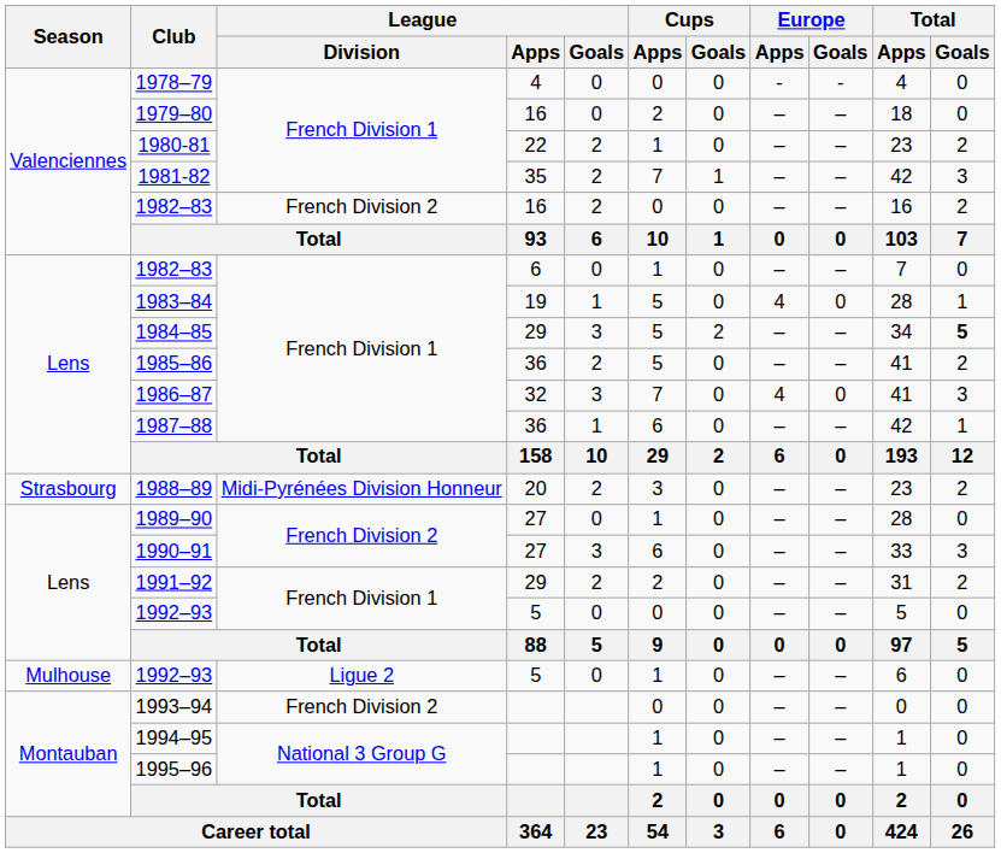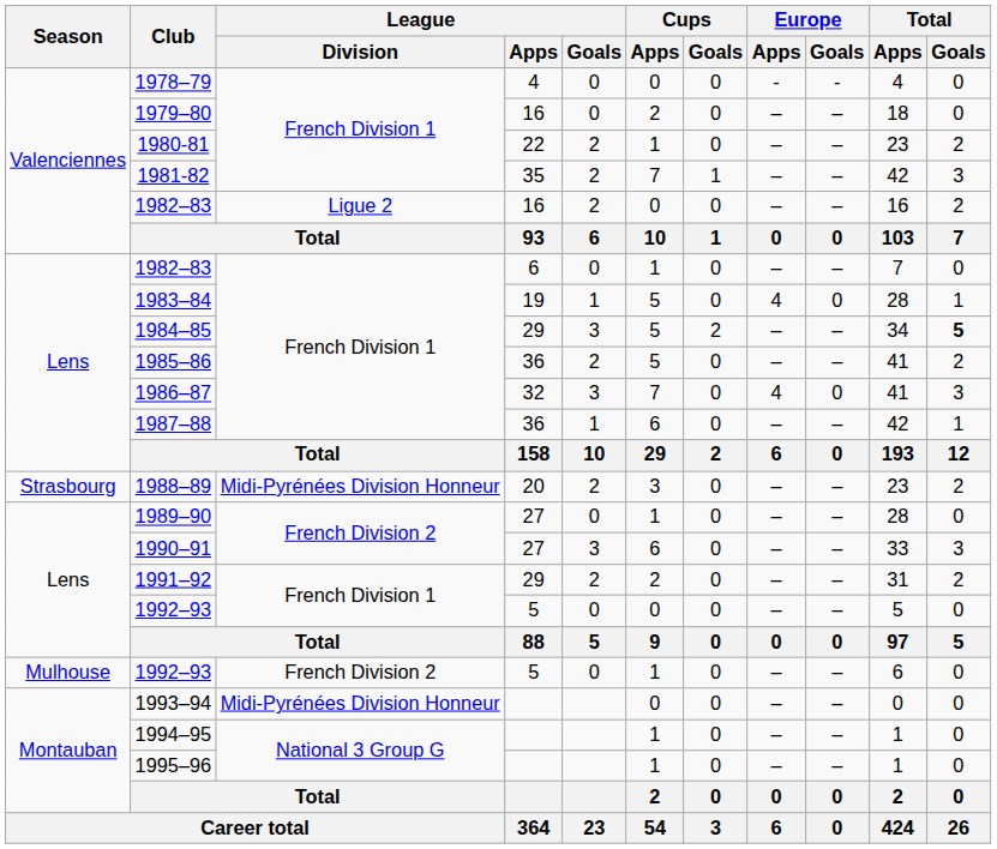 <table class="wikitable" style="text-align:center">
 <tr>
 <th rowspan="2">Season</th>
 <th rowspan="2">Club</th>
 <th colspan="3">League</th>
 <th colspan="2">Cups</th>
 <th colspan="2"><a href='#'>Europe</a></th>
 <th colspan="2">Total</th>
 </tr>
 <tr>
 <th>Division</th>
 <th>Apps</th>
 <th>Goals</th>
 <th>Apps</th>
 <th>Goals</th>
 <th>Apps</th>
 <th>Goals</th>
 <th>Apps</th>
 <th>Goals</th>
 </tr>
 <tr>
 <td rowspan="6"><a href='#'>Valenciennes</a></td>
 <td><a href='#'>1978–79</a></td>
 <td rowspan="4"><a href='#'>French Division 1</a></td>
 <td>4</td>
 <td>0</td>
 <td>0</td>
 <td>0</td>
 <td>-</td>
 <td>-</td>
 <td>4</td>
 <td>0</td>
 </tr>
 <tr>
 <td><a href='#'>1979–80</a></td>
 <td>16</td>
 <td>0</td>
 <td>2</td>
 <td>0</td>
 <td>–</td>
 <td>–</td>
 <td>18</td>
 <td>0</td>
 </tr>
 <tr>
 <td><a href='#'>1980-81</a></td>
 <td>22</td>
 <td>2</td>
 <td>1</td>
 <td>0</td>
 <td>–</td>
 <td>–</td>
 <td>23</td>
 <td>2</td>
 </tr>
 <tr>
 <td><a href='#'>1981-82</a></td>
 <td>35</td>
 <td>2</td>
 <td>7</td>
 <td>1</td>
 <td>–</td>
 <td>–</td>
 <td>42</td>
 <td>3</td>
 </tr>
 <tr>
 <td><a href='#'>1982–83</a></td>
-<td>French Division 2</td>
+<td><a href='#'>Ligue 2</a></td>
 <td>16</td>
 <td>2</td>
 <td>0</td>
 <td>0</td>
 <td>–</td>
 <td>–</td>
 <td>16</td>
 <td>2</td>
 </tr>
 <tr>
 <th colspan="2">Total</th>
 <th>93</th>
 <th>6</th>
 <th>10</th>
 <th>1</th>
 <th>0</th>
 <th>0</th>
 <th>103</th>
 <th>7</th>
 </tr>
 <tr>
 <td rowspan="7"><a href='#'>Lens</a></td>
 <td><a href='#'>1982–83</a></td>
 <td rowspan="6">French Division 1</td>
 <td>6</td>
 <td>0</td>
 <td>1</td>
 <td>0</td>
 <td>–</td>
 <td>–</td>
 <td>7</td>
 <td>0</td>
 </tr>
 <tr>
 <td><a href='#'>1983–84</a></td>
 <td>19</td>
 <td>1</td>
 <td>5</td>
 <td>0</td>
 <td>4</td>
 <td>0</td>
 <td>28</td>
 <td>1</td>
 </tr>
 <tr>
 <td><a href='#'>1984–85</a></td>
 <td>29</td>
 <td>3</td>
 <td>5</td>
 <td>2</td>
 <td>–</td>
 <td>–</td>
 <td>34</td>
 <td><strong>5</strong></td>
 </tr>
 <tr>
 <td><a href='#'>1985–86</a></td>
 <td>36</td>
 <td>2</td>
 <td>5</td>
 <td>0</td>
 <td>–</td>
 <td>–</td>
 <td>41</td>
 <td>2</td>
 </tr>
 <tr>
 <td><a href='#'>1986–87</a></td>
 <td>32</td>
 <td>3</td>
 <td>7</td>
 <td>0</td>
 <td>4</td>
 <td>0</td>
 <td>41</td>
 <td>3</td>
 </tr>
 <tr>
 <td><a href='#'>1987–88</a></td>
 <td>36</td>
 <td>1</td>
 <td>6</td>
 <td>0</td>
 <td>–</td>
 <td>–</td>
 <td>42</td>
 <td>1</td>
 </tr>
 <tr>
 <th colspan="2">Total</th>
 <th>158</th>
 <th>10</th>
 <th>29</th>
 <th>2</th>
 <th>6</th>
 <th>0</th>
 <th>193</th>
 <th>12</th>
 </tr>
 <tr>
 <td><a href='#'>Strasbourg</a></td>
 <td><a href='#'>1988–89</a></td>
 <td><a href='#'>Midi-Pyrénées Division Honneur</a></td>
 <td>20</td>
 <td>2</td>
 <td>3</td>
 <td>0</td>
 <td>–</td>
 <td>–</td>
 <td>23</td>
 <td>2</td>
 </tr>
 <tr>
 <td rowspan="5">Lens</td>
 <td><a href='#'>1989–90</a></td>
 <td rowspan="2"><a href='#'>French Division 2</a></td>
 <td>27</td>
 <td>0</td>
 <td>1</td>
 <td>0</td>
 <td>–</td>
 <td>–</td>
 <td>28</td>
 <td>0</td>
 </tr>
 <tr>
 <td><a href='#'>1990–91</a></td>
 <td>27</td>
 <td>3</td>
 <td>6</td>
 <td>0</td>
 <td>–</td>
 <td>–</td>
 <td>33</td>
 <td>3</td>
 </tr>
 <tr>
 <td><a href='#'>1991–92</a></td>
 <td rowspan="2">French Division 1</td>
 <td>29</td>
 <td>2</td>
 <td>2</td>
 <td>0</td>
 <td>–</td>
 <td>–</td>
 <td>31</td>
 <td>2</td>
 </tr>
 <tr>
 <td><a href='#'>1992–93</a></td>
 <td>5</td>
 <td>0</td>
 <td>0</td>
 <td>0</td>
 <td>–</td>
 <td>–</td>
 <td>5</td>
 <td>0</td>
 </tr>
 <tr>
 <th colspan="2">Total</th>
 <th>88</th>
 <th>5</th>
 <th>9</th>
 <th>0</th>
 <th>0</th>
 <th>0</th>
 <th>97</th>
 <th>5</th>
 </tr>
 <tr>
 <td><a href='#'>Mulhouse</a></td>
 <td><a href='#'>1992–93</a></td>
-<td><a href='#'>Ligue 2</a></td>
+<td>French Division 2</td>
 <td>5</td>
 <td>0</td>
 <td>1</td>
 <td>0</td>
 <td>–</td>
 <td>–</td>
 <td>6</td>
 <td>0</td>
 </tr>
 <tr>
 <td rowspan="4"><a href='#'>Montauban</a></td>
 <td>1993–94</td>
-<td>French Division 2</td>
+<td><a href='#'>Midi-Pyrénées Division Honneur</a></td>
 <td></td>
 <td></td>
 <td>0</td>
 <td>0</td>
 <td>–</td>
 <td>–</td>
 <td>0</td>
 <td>0</td>
 </tr>
 <tr>
 <td>1994–95</td>
 <td rowspan="2"><a href='#'>National 3 Group G</a></td>
 <td></td>
 <td></td>
 <td>1</td>
 <td>0</td>
 <td>–</td>
 <td>–</td>
 <td>1</td>
 <td>0</td>
 </tr>
 <tr>
 <td>1995–96</td>
 <td></td>
 <td></td>
 <td>1</td>
 <td>0</td>
 <td>–</td>
 <td>–</td>
 <td>1</td>
 <td>0</td>
 </tr>
 <tr>
 <th colspan="2">Total</th>
 <th></th>
 <th></th>
 <th>2</th>
 <th>0</th>
 <th>0</th>
 <th>0</th>
 <th>2</th>
 <th>0</th>
 </tr>
 <tr>
 <th colspan="3">Career total</th>
 <th>364</th>
 <th>23</th>
 <th>54</th>
 <th>3</th>
 <th>6</th>
 <th>0</th>
 <th>424</th>
 <th>26</th>
 </tr>
 </table>
